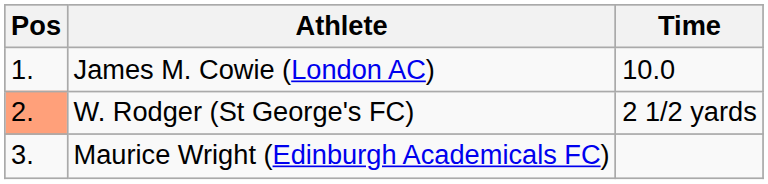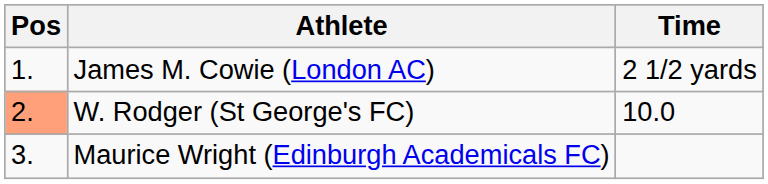 <table class="wikitable">
 <tr>
 <th>Pos</th>
 <th>Athlete</th>
 <th>Time</th>
 </tr>
 <tr>
 <td>1.</td>
 <td>James M. Cowie (<a href='#'>London AC</a>)</td>
-<td>10.0</td>
+<td>2 1/2 yards</td>
 </tr>
 <tr>
 <td style="background: lightsalmon;">2.</td>
 <td>W. Rodger (St George's FC)</td>
-<td>2 1/2 yards</td>
+<td>10.0</td>
 </tr>
 <tr>
 <td>3.</td>
 <td>Maurice Wright (<a href='#'>Edinburgh Academicals FC</a>)</td>
 <td></td>
 </tr>
 </table>
